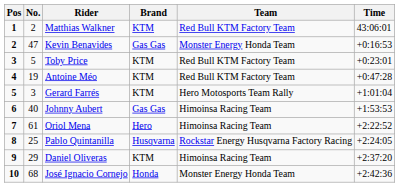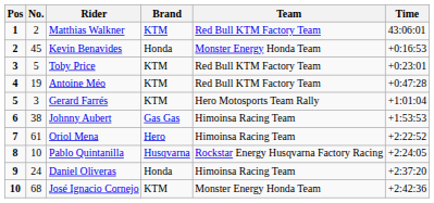 <table class="wikitable" style="font-size:85%">
 <tr>
 <th>Pos</th>
 <th>No.</th>
 <th>Rider</th>
 <th>Brand</th>
 <th>Team</th>
 <th>Time</th>
 </tr>
 <tr>
 <td align=center><strong>1</strong></td>
 <td align=center>2</td>
 <td> <a href='#'>Matthias Walkner</a></td>
 <td><a href='#'>KTM</a></td>
 <td><a href='#'>Red Bull KTM Factory Team</a></td>
 <td>43:06:01</td>
 </tr>
 <tr>
 <td align=center><strong>2</strong></td>
-<td align=center>47</td>
+<td align=center>45</td>
 <td> <a href='#'>Kevin Benavides</a></td>
-<td><a href='#'>Gas Gas</a></td>
+<td>Honda</td>
 <td><a href='#'>Monster Energy</a> Honda Team</td>
 <td>+0:16:53</td>
 </tr>
 <tr>
 <td align=center><strong>3</strong></td>
 <td align=center>5</td>
 <td> <a href='#'>Toby Price</a></td>
 <td>KTM</td>
 <td>Red Bull KTM Factory Team</td>
 <td>+0:23:01</td>
 </tr>
 <tr>
 <td align=center><strong>4</strong></td>
 <td align=center>19</td>
 <td> <a href='#'>Antoine Méo</a></td>
 <td>KTM</td>
 <td>Red Bull KTM Factory Team</td>
 <td>+0:47:28</td>
 </tr>
 <tr>
 <td align=center><strong>5</strong></td>
 <td align=center>3</td>
 <td> <a href='#'>Gerard Farrés</a></td>
 <td>KTM</td>
 <td>Hero Motosports Team Rally</td>
 <td>+1:01:04</td>
 </tr>
 <tr>
 <td align=center><strong>6</strong></td>
-<td align=center>40</td>
+<td align=center>38</td>
 <td> <a href='#'>Johnny Aubert</a></td>
 <td><a href='#'>Gas Gas</a></td>
 <td>Himoinsa Racing Team</td>
 <td>+1:53:53</td>
 </tr>
 <tr>
 <td align=center><strong>7</strong></td>
 <td align=center>61</td>
 <td> <a href='#'>Oriol Mena</a></td>
 <td><a href='#'>Hero</a></td>
 <td>Himoinsa Racing Team</td>
 <td>+2:22:52</td>
 </tr>
 <tr>
 <td align=center><strong>8</strong></td>
-<td align=center>25</td>
+<td align=center>10</td>
 <td> <a href='#'>Pablo Quintanilla</a></td>
 <td><a href='#'>Husqvarna</a></td>
 <td><a href='#'>Rockstar</a> Energy Husqvarna Factory Racing</td>
 <td>+2:24:05</td>
 </tr>
 <tr>
 <td align=center><strong>9</strong></td>
-<td align=center>29</td>
+<td align=center>24</td>
 <td> <a href='#'>Daniel Oliveras</a></td>
-<td>KTM</td>
+<td>Honda</td>
 <td>Himoinsa Racing Team</td>
 <td>+2:37:20</td>
 </tr>
 <tr>
 <td align=center><strong>10</strong></td>
 <td align=center>68</td>
 <td> <a href='#'>José Ignacio Cornejo</a></td>
-<td><a href='#'>Honda</a></td>
+<td>KTM</td>
 <td>Monster Energy Honda Team</td>
 <td>+2:42:36</td>
 </tr>
 </table>
